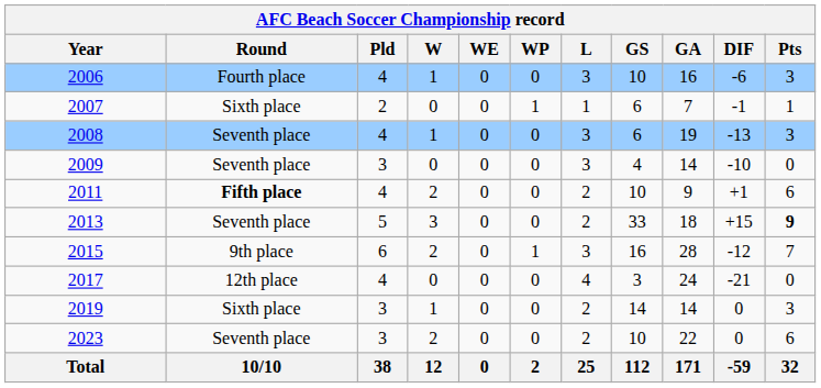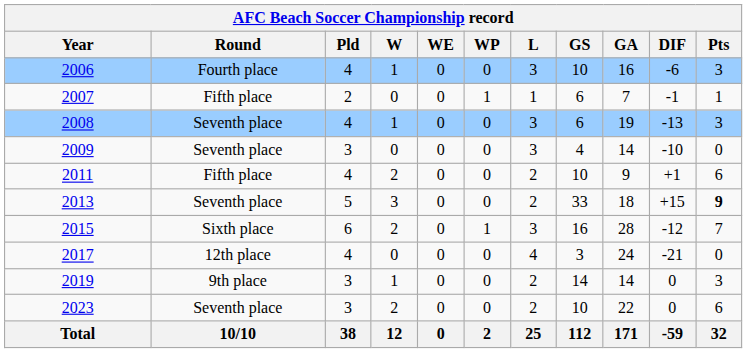 <table class="wikitable" style="text-align: center;font-size:90%;">
 <tr>
 <th colspan=11><a href='#'>AFC Beach Soccer Championship</a> record</th>
 </tr>
 <tr>
 <th width=125>Year</th>
 <th width=150>Round</th>
 <th width=35>Pld</th>
 <th width=35>W</th>
 <th width=35>WE</th>
 <th width=35>WP</th>
 <th width=35>L</th>
 <th width=35>GS</th>
 <th width=35>GA</th>
 <th width=35>DIF</th>
 <th width=35>Pts</th>
 </tr>
 <tr bgcolor=#9acdff>
 <td> <a href='#'>2006</a></td>
 <td>Fourth place</td>
 <td>4</td>
 <td>1</td>
 <td>0</td>
 <td>0</td>
 <td>3</td>
 <td>10</td>
 <td>16</td>
 <td>-6</td>
 <td>3</td>
 </tr>
 <tr>
 <td> <a href='#'>2007</a></td>
-<td>Sixth place</td>
+<td>Fifth place</td>
 <td>2</td>
 <td>0</td>
 <td>0</td>
 <td>1</td>
 <td>1</td>
 <td>6</td>
 <td>7</td>
 <td>-1</td>
 <td>1</td>
 </tr>
 <tr bgcolor=#9acdff>
 <td> <a href='#'>2008</a></td>
 <td>Seventh place</td>
 <td>4</td>
 <td>1</td>
 <td>0</td>
 <td>0</td>
 <td>3</td>
 <td>6</td>
 <td>19</td>
 <td>-13</td>
 <td>3</td>
 </tr>
 <tr>
 <td> <a href='#'>2009</a></td>
 <td>Seventh place</td>
 <td>3</td>
 <td>0</td>
 <td>0</td>
 <td>0</td>
 <td>3</td>
 <td>4</td>
 <td>14</td>
 <td>-10</td>
 <td>0</td>
 </tr>
 <tr>
 <td> <a href='#'>2011</a></td>
-<td><strong>Fifth place</strong></td>
+<td>Fifth place</td>
 <td>4</td>
 <td>2</td>
 <td>0</td>
 <td>0</td>
 <td>2</td>
 <td>10</td>
 <td>9</td>
 <td>+1</td>
 <td>6</td>
 </tr>
 <tr>
 <td> <a href='#'>2013</a></td>
 <td>Seventh place</td>
 <td>5</td>
 <td>3</td>
 <td>0</td>
 <td>0</td>
 <td>2</td>
 <td>33</td>
 <td>18</td>
 <td>+15</td>
 <td><strong>9</strong></td>
 </tr>
 <tr>
 <td> <a href='#'>2015</a></td>
-<td>9th place</td>
+<td>Sixth place</td>
 <td>6</td>
 <td>2</td>
 <td>0</td>
 <td>1</td>
 <td>3</td>
 <td>16</td>
 <td>28</td>
 <td>-12</td>
 <td>7</td>
 </tr>
 <tr>
 <td> <a href='#'>2017</a></td>
 <td>12th place</td>
 <td>4</td>
 <td>0</td>
 <td>0</td>
 <td>0</td>
 <td>4</td>
 <td>3</td>
 <td>24</td>
 <td>-21</td>
 <td>0</td>
 </tr>
 <tr>
 <td> <a href='#'>2019</a></td>
-<td>Sixth place</td>
+<td>9th place</td>
 <td>3</td>
 <td>1</td>
 <td>0</td>
 <td>0</td>
 <td>2</td>
 <td>14</td>
 <td>14</td>
 <td>0</td>
 <td>3</td>
 </tr>
 <tr>
 <td> <a href='#'>2023</a></td>
 <td>Seventh place</td>
 <td>3</td>
 <td>2</td>
 <td>0</td>
 <td>0</td>
 <td>2</td>
 <td>10</td>
 <td>22</td>
 <td>0</td>
 <td>6</td>
 </tr>
 <tr>
 <th><strong>Total</strong></th>
 <th>10/10</th>
 <th>38</th>
 <th>12</th>
 <th>0</th>
 <th>2</th>
 <th>25</th>
 <th>112</th>
 <th>171</th>
 <th>-59</th>
 <th>32</th>
 </tr>
 </table>
